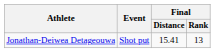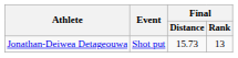 <table class="wikitable" style="font-size:90%; text-align:center">
 <tr>
 <th rowspan=2>Athlete</th>
 <th rowspan=2>Event</th>
 <th colspan=2>Final</th>
 </tr>
 <tr style="font-size:95%">
 <th>Distance</th>
 <th>Rank</th>
 </tr>
 <tr>
 <td align=left><a href='#'>Jonathan-Deiwea Detageouwa</a></td>
 <td align=left><a href='#'>Shot put</a></td>
-<td>15.41</td>
+<td>15.73</td>
 <td>13</td>
 </tr>
 </table>
